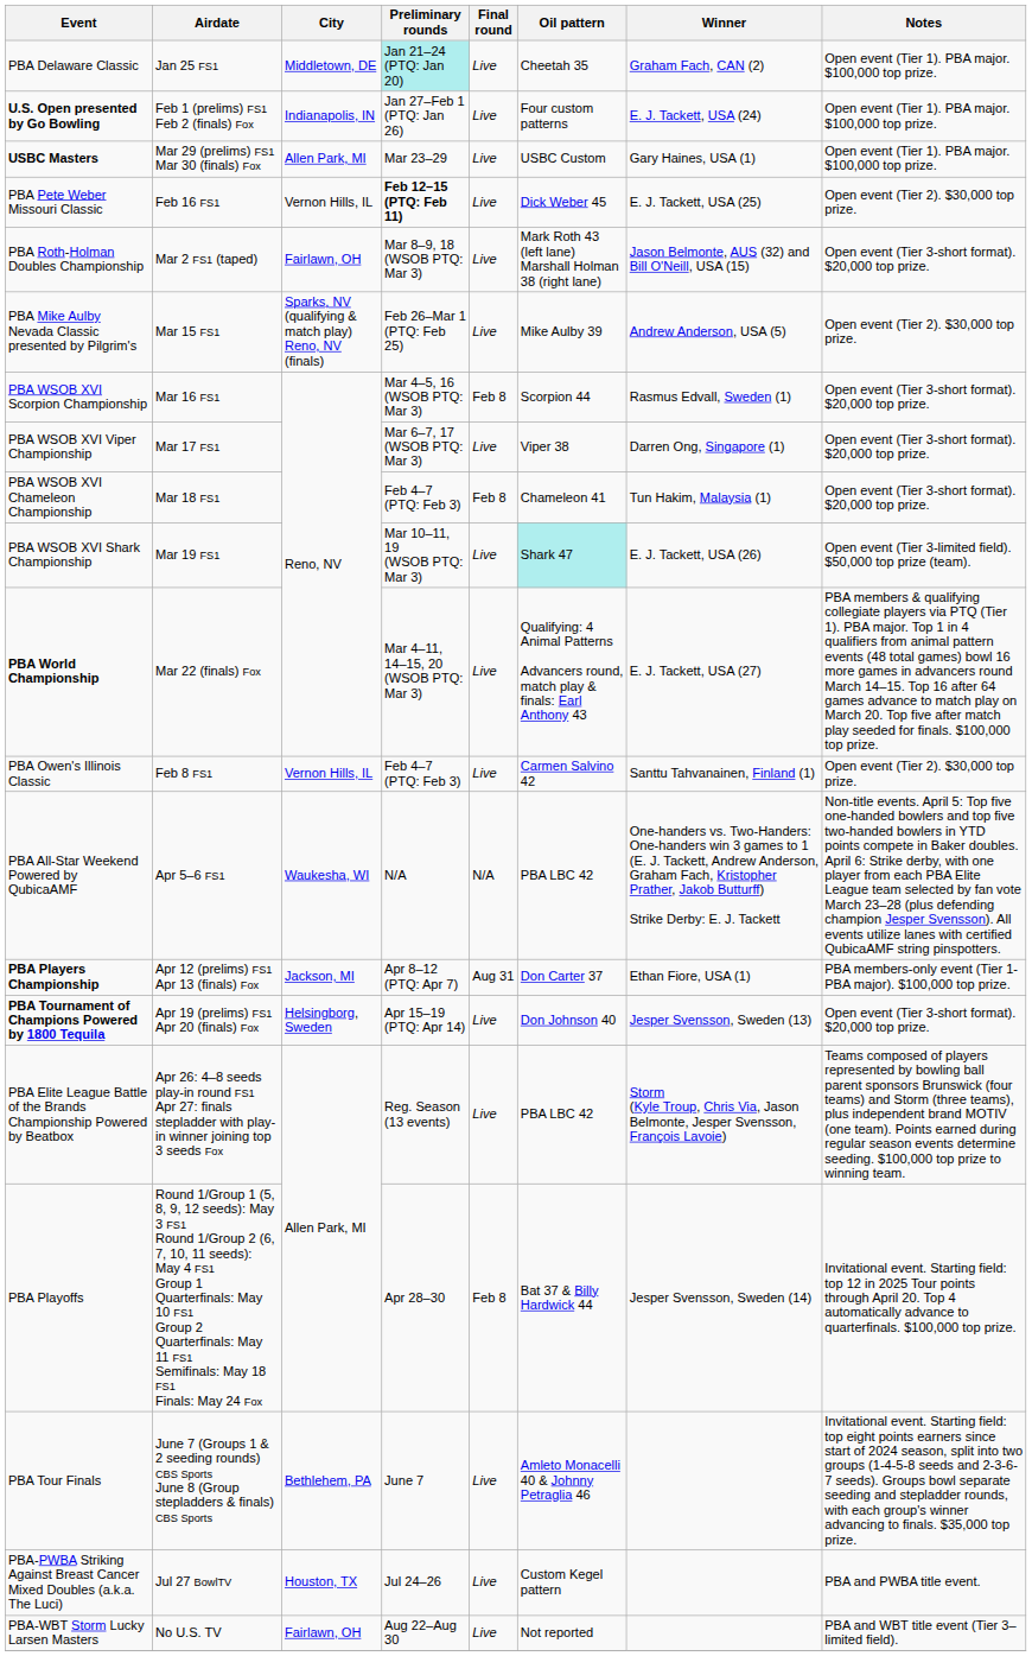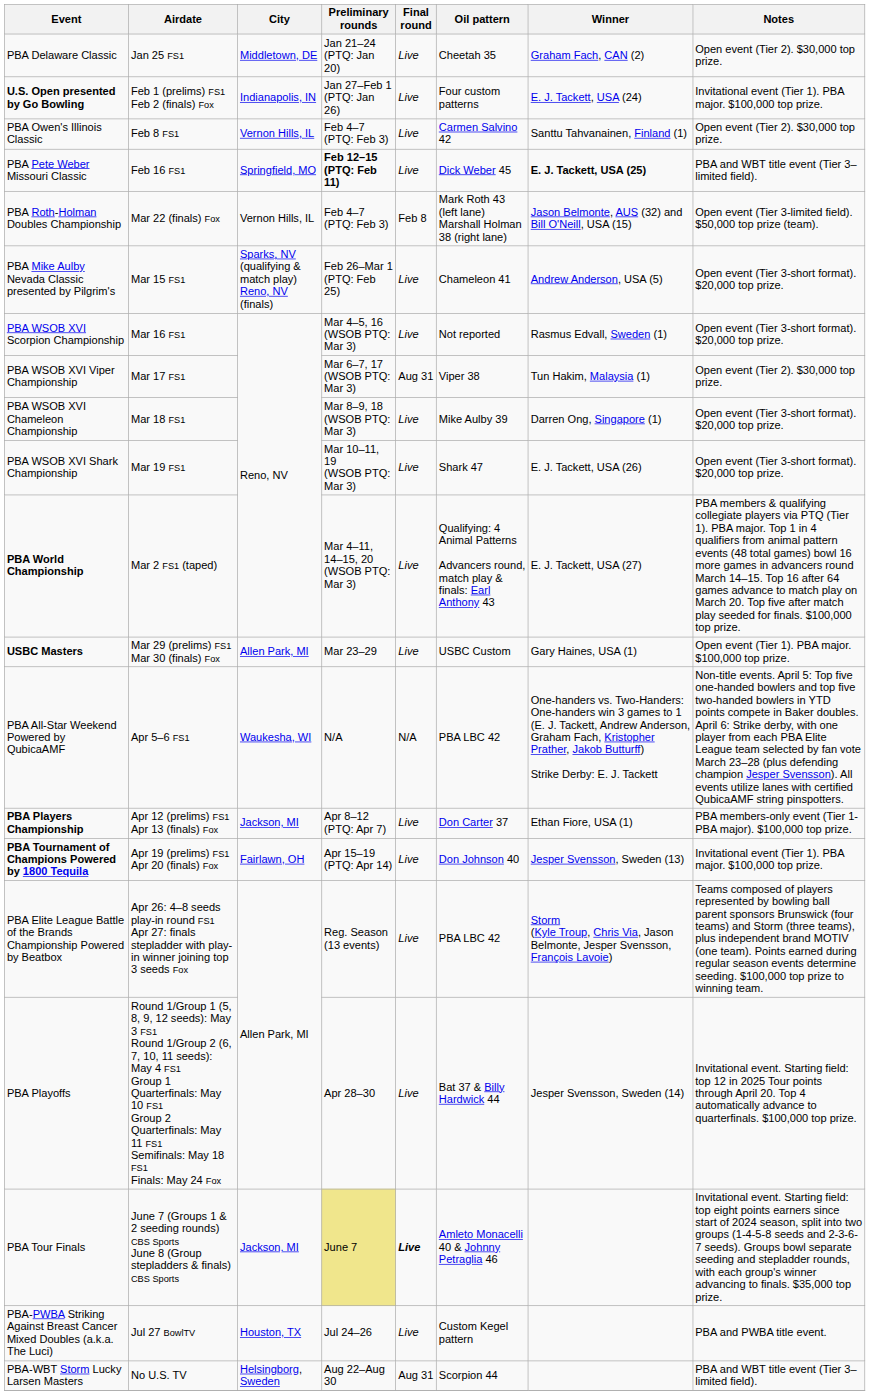 <table class="wikitable">
 <tr>
 <th>Event</th>
 <th>Airdate</th>
 <th>City</th>
 <th>Preliminary rounds</th>
 <th>Final round</th>
 <th>Oil pattern</th>
 <th>Winner</th>
 <th width=20%>Notes</th>
 </tr>
 <tr>
 <td>PBA Delaware Classic</td>
 <td>Jan 25 <small>FS1</small></td>
 <td><a href='#'>Middletown, DE</a></td>
-<td style="background: paleturquoise;">Jan 21–24<br>(PTQ: Jan 20)</td>
+<td>Jan 21–24<br>(PTQ: Jan 20)</td>
 <td><em>Live</em></td>
 <td>Cheetah 35</td>
 <td><a href='#'>Graham Fach</a>, <a href='#'>CAN</a> (2)</td>
-<td>Open event (Tier 1). PBA major. $100,000 top prize.</td>
+<td>Open event (Tier 2). $30,000 top prize.</td>
 </tr>
 <tr>
 <td><strong>U.S. Open presented by Go Bowling</strong></td>
 <td>Feb 1 (prelims) <small>FS1</small><br>Feb 2 (finals) <small>Fox</small></td>
 <td><a href='#'>Indianapolis, IN</a></td>
 <td>Jan 27–Feb 1<br>(PTQ: Jan 26)</td>
 <td><em>Live</em></td>
 <td>Four custom patterns</td>
 <td><a href='#'>E. J. Tackett</a>, <a href='#'>USA</a> (24)</td>
-<td>Open event (Tier 1). PBA major. $100,000 top prize.</td>
+<td>Invitational event (Tier 1). PBA major. $100,000 top prize.</td>
+</tr>
+<tr>
+<td>PBA Owen's Illinois Classic</td>
+<td>Feb 8 <small>FS1</small></td>
+<td><a href='#'>Vernon Hills, IL</a></td>
+<td>Feb 4–7<br>(PTQ: Feb 3)</td>
+<td><em>Live</em></td>
+<td><a href='#'>Carmen Salvino</a> 42</td>
+<td>Santtu Tahvanainen, <a href='#'>Finland</a> (1)</td>
+<td>Open event (Tier 2). $30,000 top prize.</td>
+</tr>
+<tr>
+<td>PBA <a href='#'>Pete Weber</a> Missouri Classic</td>
+<td>Feb 16 <small>FS1</small></td>
+<td><a href='#'>Springfield, MO</a></td>
+<td><strong>Feb 12–15<br>(PTQ: Feb 11)</strong></td>
+<td><em>Live</em></td>
+<td><a href='#'>Dick Weber</a> 45</td>
+<td><strong>E. J. Tackett, USA (25)</strong></td>
+<td>PBA and WBT title event (Tier 3–limited field).</td>
+</tr>
+<tr>
+<td>PBA <a href='#'>Roth</a>-<a href='#'>Holman</a> Doubles Championship</td>
+<td>Mar 22 (finals) <small>Fox</small></td>
+<td>Vernon Hills, IL</td>
+<td>Feb 4–7<br>(PTQ: Feb 3)</td>
+<td>Feb 8</td>
+<td>Mark Roth 43 (left lane)<br>Marshall Holman 38 (right lane)</td>
+<td><a href='#'>Jason Belmonte</a>, <a href='#'>AUS</a> (32) and <a href='#'>Bill O'Neill</a>, USA (15)</td>
+<td>Open event (Tier 3-limited field). $50,000 top prize (team).</td>
+</tr>
+<tr>
+<td>PBA <a href='#'>Mike Aulby</a> Nevada Classic presented by Pilgrim's</td>
+<td>Mar 15 <small>FS1</small></td>
+<td><a href='#'>Sparks, NV</a> (qualifying & match play)<br><a href='#'>Reno, NV</a> (finals)</td>
+<td>Feb 26–Mar 1<br>(PTQ: Feb 25)</td>
+<td><em>Live</em></td>
+<td>Chameleon 41</td>
+<td><a href='#'>Andrew Anderson</a>, USA (5)</td>
+<td>Open event (Tier 3-short format). $20,000 top prize.</td>
+</tr>
+<tr>
+<td><a href='#'>PBA WSOB XVI</a> Scorpion Championship</td>
+<td>Mar 16 <small>FS1</small></td>
+<td rowspan="5">Reno, NV</td>
+<td>Mar 4–5, 16<br>(WSOB PTQ: Mar 3)</td>
+<td><em>Live</em></td>
+<td>Not reported</td>
+<td>Rasmus Edvall, <a href='#'>Sweden</a> (1)</td>
+<td>Open event (Tier 3-short format). $20,000 top prize.</td>
+</tr>
+<tr>
+<td>PBA WSOB XVI Viper Championship</td>
+<td>Mar 17 <small>FS1</small></td>
+<td>Mar 6–7, 17<br>(WSOB PTQ: Mar 3)</td>
+<td>Aug 31</td>
+<td>Viper 38</td>
+<td>Tun Hakim, <a href='#'>Malaysia</a> (1)</td>
+<td>Open event (Tier 2). $30,000 top prize.</td>
+</tr>
+<tr>
+<td>PBA WSOB XVI Chameleon Championship</td>
+<td>Mar 18 <small>FS1</small></td>
+<td>Mar 8–9, 18<br>(WSOB PTQ: Mar 3)</td>
+<td><em>Live</em></td>
+<td>Mike Aulby 39</td>
+<td>Darren Ong, <a href='#'>Singapore</a> (1)</td>
+<td>Open event (Tier 3-short format). $20,000 top prize.</td>
+</tr>
+<tr>
+<td>PBA WSOB XVI Shark Championship</td>
+<td>Mar 19 <small>FS1</small></td>
+<td>Mar 10–11, 19<br>(WSOB PTQ: Mar 3)</td>
+<td><em>Live</em></td>
+<td>Shark 47</td>
+<td>E. J. Tackett, USA (26)</td>
+<td>Open event (Tier 3-short format). $20,000 top prize.</td>
+</tr>
+<tr>
+<td><strong>PBA World Championship</strong></td>
+<td>Mar 2 <small>FS1</small> (taped)</td>
+<td>Mar 4–11, 14–15, 20<br>(WSOB PTQ: Mar 3)</td>
+<td><em>Live</em></td>
+<td>Qualifying: 4 Animal Patterns<br><br>Advancers round, match play & finals: <a href='#'>Earl Anthony</a> 43</td>
+<td>E. J. Tackett, USA (27)</td>
+<td>PBA members & qualifying collegiate players via PTQ (Tier 1). PBA major. Top 1 in 4 qualifiers from animal pattern events (48 total games) bowl 16 more games in advancers round March 14–15. Top 16 after 64 games advance to match play on March 20. Top five after match play seeded for finals. $100,000 top prize.</td>
 </tr>
 <tr>
 <td><strong>USBC Masters</strong></td>
 <td>Mar 29 (prelims) <small>FS1</small><br>Mar 30 (finals) <small>Fox</small></td>
 <td><a href='#'>Allen Park, MI</a></td>
 <td>Mar 23–29</td>
 <td><em>Live</em></td>
 <td>USBC Custom</td>
 <td>Gary Haines, USA (1)</td>
 <td>Open event (Tier 1). PBA major. $100,000 top prize.</td>
-</tr>
-<tr>
-<td>PBA <a href='#'>Pete Weber</a> Missouri Classic</td>
-<td>Feb 16 <small>FS1</small></td>
-<td>Vernon Hills, IL</td>
-<td><strong>Feb 12–15<br>(PTQ: Feb 11)</strong></td>
-<td><em>Live</em></td>
-<td><a href='#'>Dick Weber</a> 45</td>
-<td>E. J. Tackett, USA (25)</td>
-<td>Open event (Tier 2). $30,000 top prize.</td>
-</tr>
-<tr>
-<td>PBA <a href='#'>Roth</a>-<a href='#'>Holman</a> Doubles Championship</td>
-<td>Mar 2 <small>FS1</small> (taped)</td>
-<td><a href='#'>Fairlawn, OH</a></td>
-<td>Mar 8–9, 18<br>(WSOB PTQ: Mar 3)</td>
-<td><em>Live</em></td>
-<td>Mark Roth 43 (left lane)<br>Marshall Holman 38 (right lane)</td>
-<td><a href='#'>Jason Belmonte</a>, <a href='#'>AUS</a> (32) and <a href='#'>Bill O'Neill</a>, USA (15)</td>
-<td>Open event (Tier 3-short format). $20,000 top prize.</td>
-</tr>
-<tr>
-<td>PBA <a href='#'>Mike Aulby</a> Nevada Classic presented by Pilgrim's</td>
-<td>Mar 15 <small>FS1</small></td>
-<td><a href='#'>Sparks, NV</a> (qualifying & match play)<br><a href='#'>Reno, NV</a> (finals)</td>
-<td>Feb 26–Mar 1<br>(PTQ: Feb 25)</td>
-<td><em>Live</em></td>
-<td>Mike Aulby 39</td>
-<td><a href='#'>Andrew Anderson</a>, USA (5)</td>
-<td>Open event (Tier 2). $30,000 top prize.</td>
-</tr>
-<tr>
-<td><a href='#'>PBA WSOB XVI</a> Scorpion Championship</td>
-<td>Mar 16 <small>FS1</small></td>
-<td rowspan="5">Reno, NV</td>
-<td>Mar 4–5, 16<br>(WSOB PTQ: Mar 3)</td>
-<td>Feb 8</td>
-<td>Scorpion 44</td>
-<td>Rasmus Edvall, <a href='#'>Sweden</a> (1)</td>
-<td>Open event (Tier 3-short format). $20,000 top prize.</td>
-</tr>
-<tr>
-<td>PBA WSOB XVI Viper Championship</td>
-<td>Mar 17 <small>FS1</small></td>
-<td>Mar 6–7, 17<br>(WSOB PTQ: Mar 3)</td>
-<td><em>Live</em></td>
-<td>Viper 38</td>
-<td>Darren Ong, <a href='#'>Singapore</a> (1)</td>
-<td>Open event (Tier 3-short format). $20,000 top prize.</td>
-</tr>
-<tr>
-<td>PBA WSOB XVI Chameleon Championship</td>
-<td>Mar 18 <small>FS1</small></td>
-<td>Feb 4–7<br>(PTQ: Feb 3)</td>
-<td>Feb 8</td>
-<td>Chameleon 41</td>
-<td>Tun Hakim, <a href='#'>Malaysia</a> (1)</td>
-<td>Open event (Tier 3-short format). $20,000 top prize.</td>
-</tr>
-<tr>
-<td>PBA WSOB XVI Shark Championship</td>
-<td>Mar 19 <small>FS1</small></td>
-<td>Mar 10–11, 19<br>(WSOB PTQ: Mar 3)</td>
-<td><em>Live</em></td>
-<td style="background: paleturquoise;">Shark 47</td>
-<td>E. J. Tackett, USA (26)</td>
-<td>Open event (Tier 3-limited field). $50,000 top prize (team).</td>
-</tr>
-<tr>
-<td><strong>PBA World Championship</strong></td>
-<td>Mar 22 (finals) <small>Fox</small></td>
-<td>Mar 4–11, 14–15, 20<br>(WSOB PTQ: Mar 3)</td>
-<td><em>Live</em></td>
-<td>Qualifying: 4 Animal Patterns<br><br>Advancers round, match play & finals: <a href='#'>Earl Anthony</a> 43</td>
-<td>E. J. Tackett, USA (27)</td>
-<td>PBA members & qualifying collegiate players via PTQ (Tier 1). PBA major. Top 1 in 4 qualifiers from animal pattern events (48 total games) bowl 16 more games in advancers round March 14–15. Top 16 after 64 games advance to match play on March 20. Top five after match play seeded for finals. $100,000 top prize.</td>
-</tr>
-<tr>
-<td>PBA Owen's Illinois Classic</td>
-<td>Feb 8 <small>FS1</small></td>
-<td><a href='#'>Vernon Hills, IL</a></td>
-<td>Feb 4–7<br>(PTQ: Feb 3)</td>
-<td><em>Live</em></td>
-<td><a href='#'>Carmen Salvino</a> 42</td>
-<td>Santtu Tahvanainen, <a href='#'>Finland</a> (1)</td>
-<td>Open event (Tier 2). $30,000 top prize.</td>
 </tr>
 <tr>
 <td>PBA All-Star Weekend Powered by QubicaAMF</td>
 <td>Apr 5–6 <small>FS1</small></td>
 <td><a href='#'>Waukesha, WI</a></td>
 <td>N/A</td>
 <td>N/A</td>
 <td>PBA LBC 42</td>
 <td>One-handers vs. Two-Handers: One-handers win 3 games to 1 (E. J. Tackett, Andrew Anderson, Graham Fach, <a href='#'>Kristopher Prather</a>, <a href='#'>Jakob Butturff</a>)<br><br>Strike Derby: E. J. Tackett</td>
 <td>Non-title events. April 5: Top five one-handed bowlers and top five two-handed bowlers in YTD points compete in Baker doubles. April 6: Strike derby, with one player from each PBA Elite League team selected by fan vote March 23–28 (plus defending champion <a href='#'>Jesper Svensson</a>). All events utilize lanes with certified QubicaAMF string pinspotters.</td>
 </tr>
 <tr>
 <td><strong>PBA Players Championship</strong></td>
 <td>Apr 12 (prelims) <small>FS1</small><br>Apr 13 (finals) <small>Fox</small></td>
 <td><a href='#'>Jackson, MI</a></td>
 <td>Apr 8–12<br>(PTQ: Apr 7)</td>
-<td>Aug 31</td>
+<td><em>Live</em></td>
 <td><a href='#'>Don Carter</a> 37</td>
 <td>Ethan Fiore, USA (1)</td>
 <td>PBA members-only event (Tier 1-PBA major). $100,000 top prize.</td>
 </tr>
 <tr>
 <td><strong>PBA Tournament of Champions Powered by <a href='#'>1800 Tequila</a></strong></td>
 <td>Apr 19 (prelims) <small>FS1</small><br>Apr 20 (finals) <small>Fox</small></td>
-<td><a href='#'>Helsingborg</a>, <a href='#'>Sweden</a></td>
+<td><a href='#'>Fairlawn, OH</a></td>
 <td>Apr 15–19<br>(PTQ: Apr 14)</td>
 <td><em>Live</em></td>
 <td><a href='#'>Don Johnson</a> 40</td>
 <td><a href='#'>Jesper Svensson</a>, Sweden (13)</td>
-<td>Open event (Tier 3-short format). $20,000 top prize.</td>
+<td>Invitational event (Tier 1). PBA major. $100,000 top prize.</td>
 </tr>
 <tr>
 <td>PBA Elite League Battle of the Brands Championship Powered by Beatbox</td>
 <td>Apr 26: 4–8 seeds play-in round <small>FS1</small><br>Apr 27: finals stepladder with play-in winner joining top 3 seeds <small>Fox</small></td>
 <td rowspan="2">Allen Park, MI</td>
 <td>Reg. Season (13 events)</td>
 <td><em>Live</em></td>
 <td>PBA LBC 42</td>
 <td><a href='#'>Storm</a><br>(<a href='#'>Kyle Troup</a>, <a href='#'>Chris Via</a>, Jason Belmonte, Jesper Svensson, <a href='#'>François Lavoie</a>)</td>
 <td>Teams composed of players represented by bowling ball parent sponsors Brunswick (four teams) and Storm (three teams), plus independent brand MOTIV (one team). Points earned during regular season events determine seeding. $100,000 top prize to winning team.</td>
 </tr>
 <tr>
 <td>PBA Playoffs</td>
 <td>Round 1/Group 1 (5, 8, 9, 12 seeds): May 3 <small>FS1</small><br>Round 1/Group 2 (6, 7, 10, 11 seeds): May 4 <small>FS1</small><br>Group 1 Quarterfinals:  May 10 <small>FS1</small><br>Group 2 Quarterfinals:  May 11 <small>FS1</small><br>Semifinals: May 18 <small>FS1</small><br>Finals: May 24 <small>Fox</small></td>
 <td>Apr 28–30</td>
-<td>Feb 8</td>
+<td><em>Live</em></td>
 <td>Bat 37 & <a href='#'>Billy Hardwick</a> 44</td>
 <td>Jesper Svensson, Sweden (14)</td>
 <td>Invitational event. Starting field: top 12 in 2025 Tour points through April 20. Top 4 automatically advance to quarterfinals. $100,000 top prize.</td>
 </tr>
 <tr>
 <td>PBA Tour Finals</td>
 <td>June 7 (Groups 1 & 2 seeding rounds) <small>CBS Sports</small><br>June 8 (Group stepladders & finals) <small>CBS Sports</small></td>
-<td><a href='#'>Bethlehem, PA</a></td>
-<td>June 7</td>
-<td><em>Live</em></td>
+<td><a href='#'>Jackson, MI</a></td>
+<td style="background: khaki;">June 7</td>
+<td><strong><em>Live</em></strong></td>
 <td><a href='#'>Amleto Monacelli</a> 40 & <a href='#'>Johnny Petraglia</a> 46</td>
 <td></td>
 <td>Invitational event. Starting field: top eight points earners since start of 2024 season, split into two groups (1-4-5-8 seeds and 2-3-6-7 seeds). Groups bowl separate seeding and stepladder rounds, with each group's winner advancing to finals. $35,000 top prize.</td>
 </tr>
 <tr>
 <td>PBA-<a href='#'>PWBA</a> Striking Against Breast Cancer Mixed Doubles (a.k.a. The Luci)</td>
 <td>Jul 27 <small>BowlTV</small></td>
 <td><a href='#'>Houston, TX</a></td>
 <td>Jul 24–26</td>
 <td><em>Live</em></td>
 <td>Custom Kegel pattern</td>
 <td></td>
 <td>PBA and PWBA title event.</td>
 </tr>
 <tr>
 <td>PBA-WBT <a href='#'>Storm</a> Lucky Larsen Masters</td>
 <td>No U.S. TV</td>
-<td><a href='#'>Fairlawn, OH</a></td>
+<td><a href='#'>Helsingborg</a>, <a href='#'>Sweden</a></td>
 <td>Aug 22–Aug 30</td>
-<td><em>Live</em></td>
-<td>Not reported</td>
+<td>Aug 31</td>
+<td>Scorpion 44</td>
 <td></td>
 <td>PBA and WBT title event (Tier 3–limited field).</td>
 </tr>
 <tr>
 </tr>
 </table>
